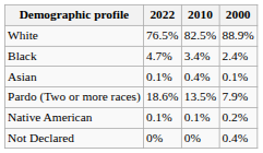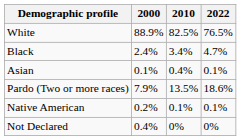 <table class="wikitable sortable collapsible" style="font-size: 90%;">
 <tr>
 <th>Demographic profile</th>
+<th>2000</th>
+<th>2010</th>
 <th>2022</th>
-<th>2010</th>
-<th>2000</th>
 </tr>
 <tr>
 <td>White</td>
+<td>88.9%</td>
+<td>82.5%</td>
 <td>76.5%</td>
-<td>82.5%</td>
-<td>88.9%</td>
 </tr>
 <tr>
 <td>Black</td>
+<td>2.4%</td>
+<td>3.4%</td>
 <td>4.7%</td>
-<td>3.4%</td>
-<td>2.4%</td>
 </tr>
 <tr>
 <td>Asian</td>
 <td>0.1%</td>
 <td>0.4%</td>
 <td>0.1%</td>
 </tr>
 <tr>
 <td>Pardo (Two or more races)</td>
+<td>7.9%</td>
+<td>13.5%</td>
 <td>18.6%</td>
-<td>13.5%</td>
-<td>7.9%</td>
 </tr>
 <tr>
 <td>Native American</td>
+<td>0.2%</td>
 <td>0.1%</td>
 <td>0.1%</td>
-<td>0.2%</td>
 </tr>
 <tr>
 <td>Not Declared</td>
+<td>0.4%</td>
 <td>0%</td>
 <td>0%</td>
-<td>0.4%</td>
 </tr>
 </table>
